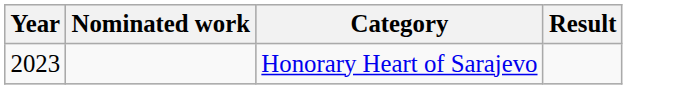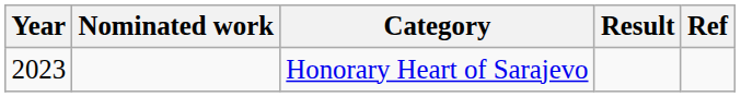 <table class="wikitable">
 <tr>
 <th>Year</th>
 <th>Nominated work</th>
 <th>Category</th>
 <th>Result</th>
+<th>Ref</th>
 </tr>
 <tr>
 <td>2023</td>
 <td></td>
 <td><a href='#'>Honorary Heart of Sarajevo</a></td>
 <td></td>
+<td></td>
 </tr>
 </table>
